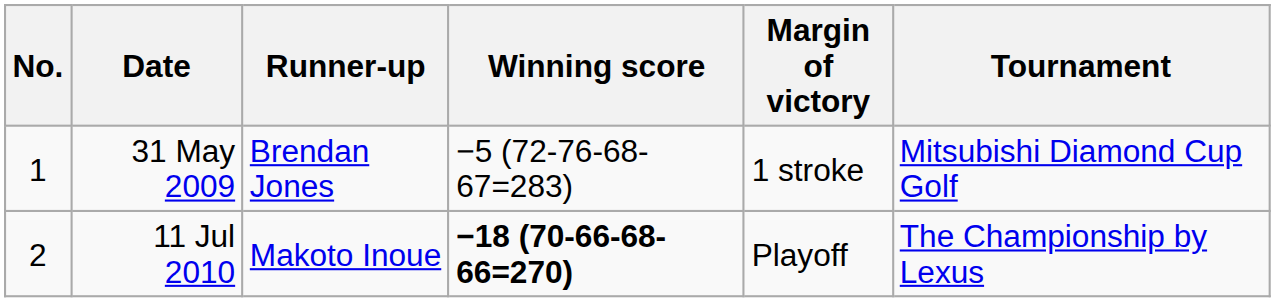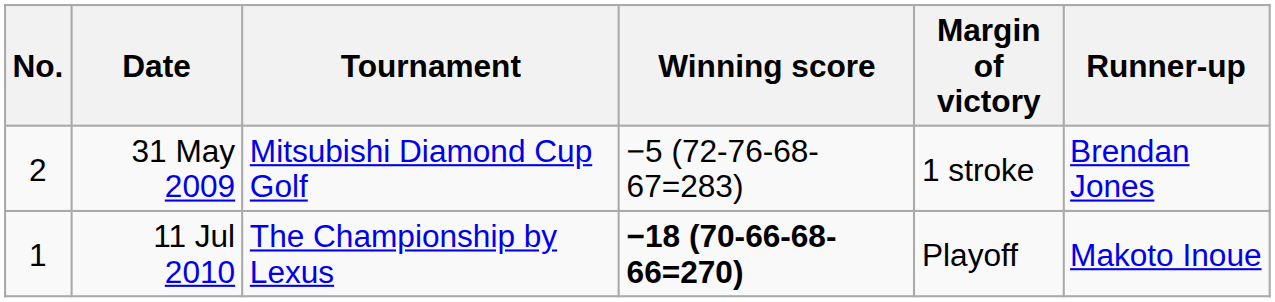 <table class="wikitable" style="font-size:95%;">
 <tr>
 <th>No.</th>
 <th>Date</th>
-<th>Runner-up</th>
+<th>Tournament</th>
 <th>Winning score</th>
 <th>Margin of<br>victory</th>
-<th>Tournament</th>
+<th>Runner-up</th>
+</tr>
+<tr>
+<td align=center>2</td>
+<td align=right>31 May <a href='#'>2009</a></td>
+<td><a href='#'>Mitsubishi Diamond Cup Golf</a></td>
+<td>−5 (72-76-68-67=283)</td>
+<td>1 stroke</td>
+<td> <a href='#'>Brendan Jones</a></td>
 </tr>
 <tr>
 <td align=center>1</td>
-<td align=right>31 May <a href='#'>2009</a></td>
-<td> <a href='#'>Brendan Jones</a></td>
-<td>−5 (72-76-68-67=283)</td>
-<td>1 stroke</td>
-<td><a href='#'>Mitsubishi Diamond Cup Golf</a></td>
-</tr>
-<tr>
-<td align=center>2</td>
 <td align=right>11 Jul <a href='#'>2010</a></td>
-<td> <a href='#'>Makoto Inoue</a></td>
+<td><a href='#'>The Championship by Lexus</a></td>
 <td><strong>−18 (70-66-68-66=270)</strong></td>
 <td>Playoff</td>
-<td><a href='#'>The Championship by Lexus</a></td>
+<td> <a href='#'>Makoto Inoue</a></td>
 </tr>
 </table>
